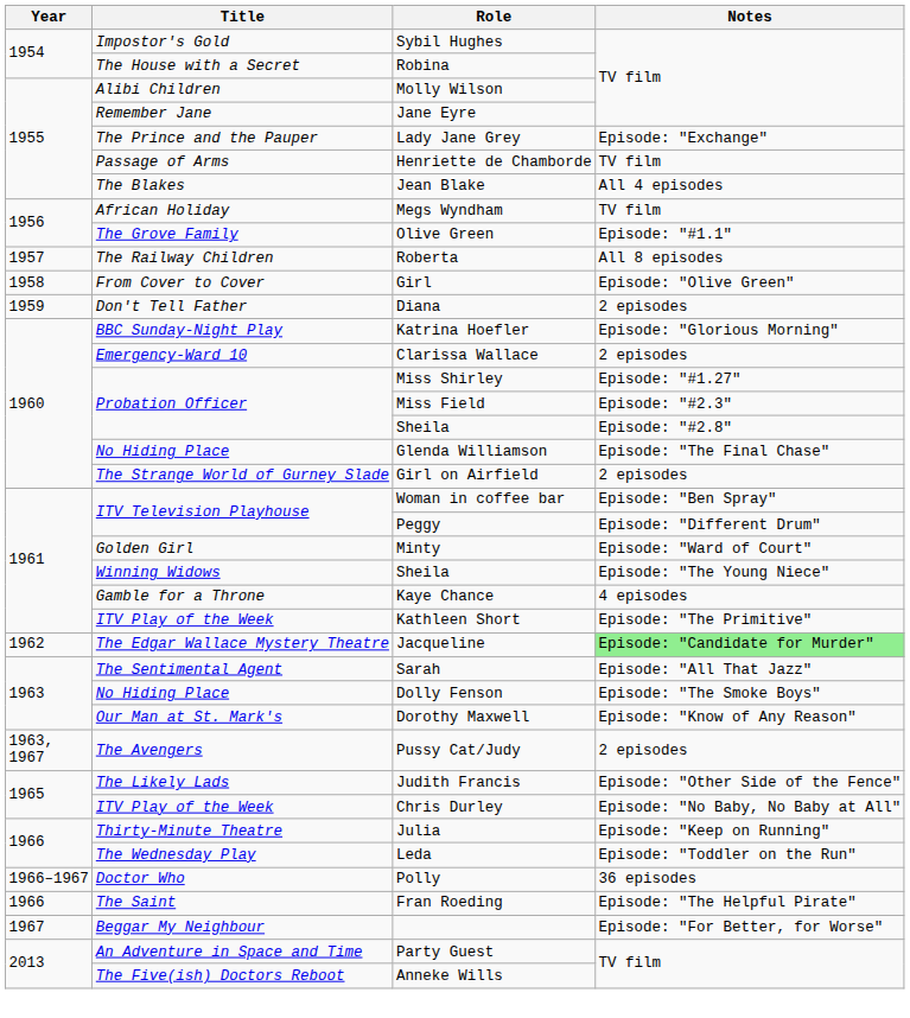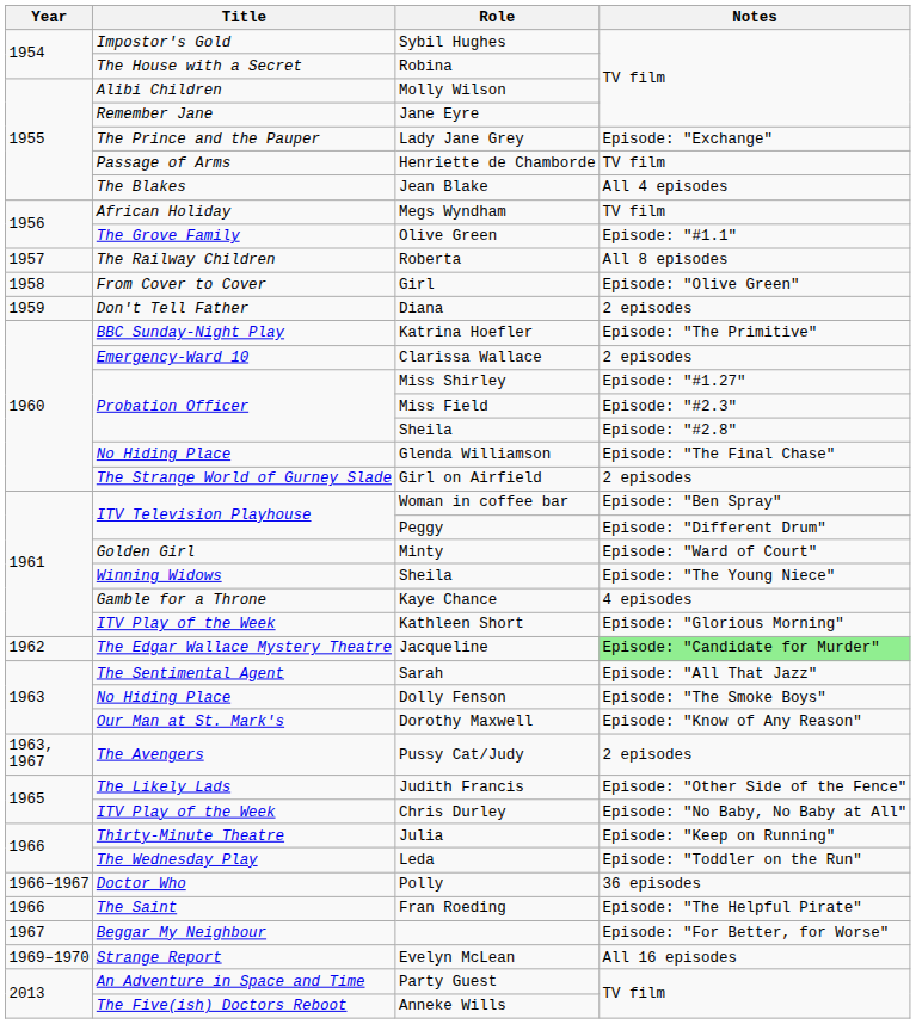 <table class="wikitable">
 <tr>
 <th>Year</th>
 <th>Title</th>
 <th>Role</th>
 <th>Notes</th>
 </tr>
 <tr>
 <td rowspan="2">1954</td>
 <td><em>Impostor's Gold</em></td>
 <td>Sybil Hughes</td>
 <td rowspan="4">TV film</td>
 </tr>
 <tr>
 <td><em>The House with a Secret</em></td>
 <td>Robina</td>
 </tr>
 <tr>
 <td rowspan="5">1955</td>
 <td><em>Alibi Children</em></td>
 <td>Molly Wilson</td>
 </tr>
 <tr>
 <td><em>Remember Jane</em></td>
 <td>Jane Eyre</td>
 </tr>
 <tr>
 <td><em>The Prince and the Pauper</em></td>
 <td>Lady Jane Grey</td>
 <td>Episode: "Exchange"</td>
 </tr>
 <tr>
 <td><em>Passage of Arms</em></td>
 <td>Henriette de Chamborde</td>
 <td>TV film</td>
 </tr>
 <tr>
 <td><em>The Blakes</em></td>
 <td>Jean Blake</td>
 <td>All 4 episodes</td>
 </tr>
 <tr>
 <td rowspan="2">1956</td>
 <td><em>African Holiday</em></td>
 <td>Megs Wyndham</td>
 <td>TV film</td>
 </tr>
 <tr>
 <td><em><a href='#'>The Grove Family</a></em></td>
 <td>Olive Green</td>
 <td>Episode: "#1.1"</td>
 </tr>
 <tr>
 <td>1957</td>
 <td><em>The Railway Children</em></td>
 <td>Roberta</td>
 <td>All 8 episodes</td>
 </tr>
 <tr>
 <td>1958</td>
 <td><em>From Cover to Cover</em></td>
 <td>Girl</td>
 <td>Episode: "Olive Green"</td>
 </tr>
 <tr>
 <td>1959</td>
 <td><em>Don't Tell Father</em></td>
 <td>Diana</td>
 <td>2 episodes</td>
 </tr>
 <tr>
 <td rowspan="7">1960</td>
 <td><em><a href='#'>BBC Sunday-Night Play</a></em></td>
 <td>Katrina Hoefler</td>
-<td>Episode: "Glorious Morning"</td>
+<td>Episode: "The Primitive"</td>
 </tr>
 <tr>
 <td><em><a href='#'>Emergency-Ward 10</a></em></td>
 <td>Clarissa Wallace</td>
 <td>2 episodes</td>
 </tr>
 <tr>
 <td rowspan="3"><em><a href='#'>Probation Officer</a></em></td>
 <td>Miss Shirley</td>
 <td>Episode: "#1.27"</td>
 </tr>
 <tr>
 <td>Miss Field</td>
 <td>Episode: "#2.3"</td>
 </tr>
 <tr>
 <td>Sheila</td>
 <td>Episode: "#2.8"</td>
 </tr>
 <tr>
 <td><em><a href='#'>No Hiding Place</a></em></td>
 <td>Glenda Williamson</td>
 <td>Episode: "The Final Chase"</td>
 </tr>
 <tr>
 <td><em><a href='#'>The Strange World of Gurney Slade</a></em></td>
 <td>Girl on Airfield</td>
 <td>2 episodes</td>
 </tr>
 <tr>
 <td rowspan="6">1961</td>
 <td rowspan=2><em><a href='#'>ITV Television Playhouse</a></em></td>
 <td>Woman in coffee bar</td>
 <td>Episode: "Ben Spray"</td>
 </tr>
 <tr>
 <td>Peggy</td>
 <td>Episode: "Different Drum"</td>
 </tr>
 <tr>
 <td><em>Golden Girl</em></td>
 <td>Minty</td>
 <td>Episode: "Ward of Court"</td>
 </tr>
 <tr>
 <td><em><a href='#'>Winning Widows</a></em></td>
 <td>Sheila</td>
 <td>Episode: "The Young Niece"</td>
 </tr>
 <tr>
 <td><em>Gamble for a Throne</em></td>
 <td>Kaye Chance</td>
 <td>4 episodes</td>
 </tr>
 <tr>
 <td><em><a href='#'>ITV Play of the Week</a></em></td>
 <td>Kathleen Short</td>
-<td>Episode: "The Primitive"</td>
+<td>Episode: "Glorious Morning"</td>
 </tr>
 <tr>
 <td>1962</td>
 <td><em><a href='#'>The Edgar Wallace Mystery Theatre</a></em></td>
 <td>Jacqueline</td>
 <td style="background: lightgreen;">Episode: "Candidate for Murder"</td>
 </tr>
 <tr>
 <td rowspan="3">1963</td>
 <td><em><a href='#'>The Sentimental Agent</a></em></td>
 <td>Sarah</td>
 <td>Episode: "All That Jazz"</td>
 </tr>
 <tr>
 <td><em><a href='#'>No Hiding Place</a></em></td>
 <td>Dolly Fenson</td>
 <td>Episode: "The Smoke Boys"</td>
 </tr>
 <tr>
 <td><em><a href='#'>Our Man at St. Mark's</a></em></td>
 <td>Dorothy Maxwell</td>
 <td>Episode: "Know of Any Reason"</td>
 </tr>
 <tr>
 <td>1963,<br>1967</td>
 <td><em><a href='#'>The Avengers</a></em></td>
 <td>Pussy Cat/Judy</td>
 <td>2 episodes</td>
 </tr>
 <tr>
 <td rowspan="2">1965</td>
 <td><em><a href='#'>The Likely Lads</a></em></td>
 <td>Judith Francis</td>
 <td>Episode: "Other Side of the Fence"</td>
 </tr>
 <tr>
 <td><em><a href='#'>ITV Play of the Week</a></em></td>
 <td>Chris Durley</td>
 <td>Episode: "No Baby, No Baby at All"</td>
 </tr>
 <tr>
 <td rowspan="2">1966</td>
 <td><em><a href='#'>Thirty-Minute Theatre</a></em></td>
 <td>Julia</td>
 <td>Episode: "Keep on Running"</td>
 </tr>
 <tr>
 <td><em><a href='#'>The Wednesday Play</a></em></td>
 <td>Leda</td>
 <td>Episode: "Toddler on the Run"</td>
 </tr>
 <tr>
 <td>1966–1967</td>
 <td><em><a href='#'>Doctor Who</a></em></td>
 <td>Polly</td>
 <td>36 episodes</td>
 </tr>
 <tr>
 <td>1966</td>
 <td><em><a href='#'>The Saint</a></em></td>
 <td>Fran Roeding</td>
 <td>Episode: "The Helpful Pirate"</td>
 </tr>
 <tr>
 <td>1967</td>
 <td><em><a href='#'>Beggar My Neighbour</a></em></td>
 <td></td>
 <td>Episode: "For Better, for Worse"</td>
 </tr>
 <tr>
+<td>1969–1970</td>
+<td><em><a href='#'>Strange Report</a></em></td>
+<td>Evelyn McLean</td>
+<td>All 16 episodes</td>
+</tr>
+<tr>
 <td rowspan="2">2013</td>
 <td><em><a href='#'>An Adventure in Space and Time</a></em></td>
 <td>Party Guest</td>
 <td rowspan="2">TV film</td>
 </tr>
 <tr>
 <td><em><a href='#'>The Five(ish) Doctors Reboot</a></em></td>
 <td>Anneke Wills</td>
 </tr>
 </table>
